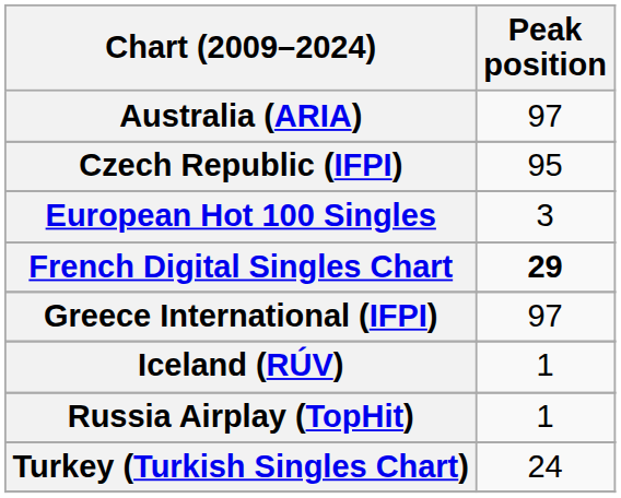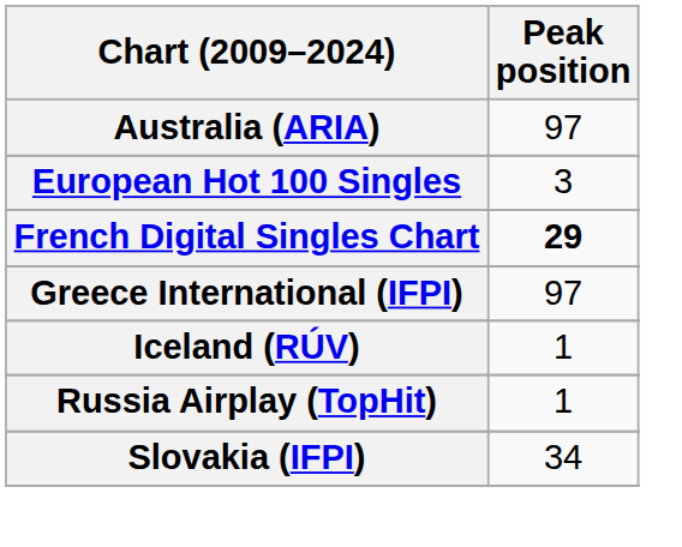 <table class="wikitable sortable plainrowheaders" style="text-align:center">
 <tr>
 <th scope="col">Chart (2009–2024)</th>
 <th scope="col">Peak<br>position</th>
 </tr>
 <tr>
 <th scope="row">Australia (<a href='#'>ARIA</a>)</th>
 <td>97</td>
 </tr>
 <tr>
 </tr>
 <tr>
 </tr>
 <tr>
 </tr>
 <tr>
-</tr>
-<tr>
-<th scope="row">Czech Republic (<a href='#'>IFPI</a>)</th>
-<td>95</td>
 </tr>
 <tr>
 </tr>
 <tr>
 <th scope="row"><a href='#'>European Hot 100 Singles</a></th>
 <td>3</td>
 </tr>
 <tr>
 </tr>
 <tr>
 <th scope="row"><a href='#'>French Digital Singles Chart</a></th>
 <td><strong>29</strong></td>
 </tr>
 <tr>
 </tr>
 <tr>
 <th scope="row">Greece International (<a href='#'>IFPI</a>)</th>
 <td>97</td>
 </tr>
 <tr>
 </tr>
 <tr>
 <th scope="row">Iceland (<a href='#'>RÚV</a>)</th>
 <td>1</td>
 </tr>
 <tr>
 </tr>
 <tr>
 </tr>
 <tr>
 </tr>
 <tr>
 </tr>
 <tr>
 <th scope="row">Russia Airplay (<a href='#'>TopHit</a>)</th>
 <td>1</td>
 </tr>
 <tr>
 </tr>
 <tr>
 </tr>
 <tr>
+<th scope="row">Slovakia (<a href='#'>IFPI</a>)</th>
+<td>34</td>
 </tr>
 <tr>
 </tr>
 <tr>
-<th scope="row">Turkey (<a href='#'>Turkish Singles Chart</a>)</th>
-<td>24</td>
 </tr>
 <tr>
 </tr>
 </table>
